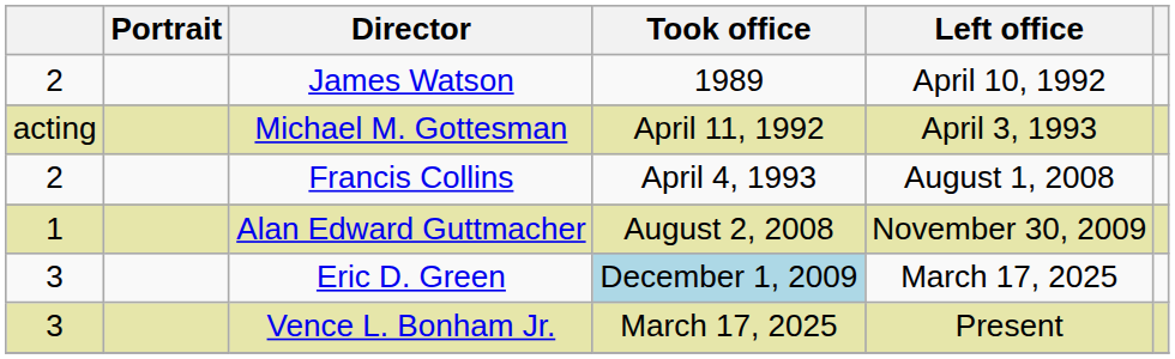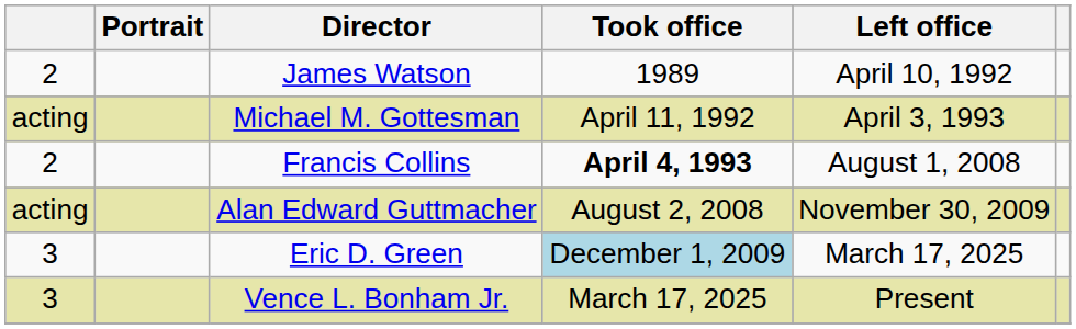 <table class=wikitable style="text-align:center">
 <tr>
 <th></th>
 <th>Portrait</th>
 <th>Director</th>
 <th>Took office</th>
 <th>Left office</th>
 <th></th>
 </tr>
 <tr>
 <td>2</td>
 <td></td>
 <td><a href='#'>James Watson</a></td>
 <td>1989</td>
 <td>April 10, 1992</td>
 <td></td>
 </tr>
 <tr bgcolor="#e6e6aa">
 <td>acting</td>
 <td></td>
 <td><a href='#'>Michael M. Gottesman</a></td>
 <td>April 11, 1992</td>
 <td>April 3, 1993</td>
 <td></td>
 </tr>
 <tr>
 <td>2</td>
 <td></td>
 <td><a href='#'>Francis Collins</a></td>
-<td>April 4, 1993</td>
+<td><strong>April 4, 1993</strong></td>
 <td>August 1, 2008</td>
 <td></td>
 </tr>
 <tr bgcolor="#e6e6aa">
-<td>1</td>
+<td>acting</td>
 <td></td>
 <td><a href='#'>Alan Edward Guttmacher</a></td>
 <td>August 2, 2008</td>
 <td>November 30, 2009</td>
 <td></td>
 </tr>
 <tr>
 <td>3</td>
 <td></td>
 <td><a href='#'>Eric D. Green</a></td>
 <td style="background: lightblue;">December 1, 2009</td>
 <td>March 17, 2025</td>
 <td></td>
 </tr>
 <tr bgcolor="#e6e6aa">
 <td>3</td>
 <td></td>
 <td><a href='#'>Vence L. Bonham Jr.</a></td>
 <td>March 17, 2025</td>
 <td>Present</td>
 <td></td>
 </tr>
 <tr>
 </tr>
 </table>
